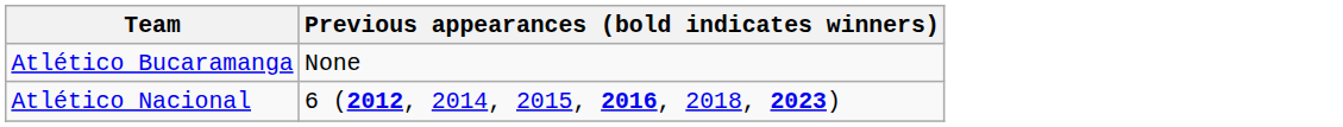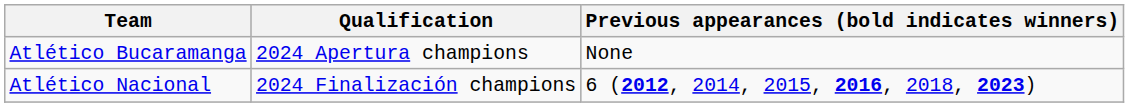 <table class="wikitable">
 <tr>
 <th>Team</th>
+<th>Qualification</th>
 <th>Previous appearances (bold indicates winners)</th>
 </tr>
 <tr>
 <td><a href='#'>Atlético Bucaramanga</a></td>
+<td><a href='#'>2024 Apertura</a> champions</td>
 <td>None</td>
 </tr>
 <tr>
 <td><a href='#'>Atlético Nacional</a></td>
+<td><a href='#'>2024 Finalización</a> champions</td>
 <td>6 (<strong><a href='#'>2012</a></strong>, <a href='#'>2014</a>, <a href='#'>2015</a>, <strong><a href='#'>2016</a></strong>, <a href='#'>2018</a>, <strong><a href='#'>2023</a></strong>)</td>
 </tr>
 </table>
